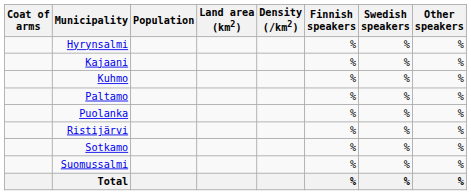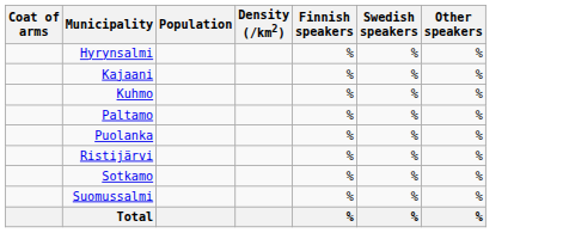 <table class="wikitable sortable" style="font-size: 90%; text-align: right; line-height: normal;">
 <tr>
 <th class="unsortable">Coat of<br>arms</th>
 <th>Municipality</th>
 <th>Population</th>
-<th>Land area<br>(km<sup>2</sup>)</th>
 <th>Density<br>(/km<sup>2</sup>)</th>
 <th>Finnish<br>speakers</th>
 <th>Swedish<br>speakers</th>
 <th>Other<br>speakers</th>
 </tr>
 <tr>
 <td></td>
 <td><a href='#'>Hyrynsalmi</a></td>
-<td></td>
 <td></td>
 <td></td>
 <td> %</td>
 <td> %</td>
 <td> %</td>
 </tr>
 <tr>
 <td></td>
 <td><a href='#'>Kajaani</a></td>
 <td></td>
 <td></td>
-<td></td>
 <td> %</td>
 <td> %</td>
 <td> %</td>
 </tr>
 <tr>
 <td></td>
 <td><a href='#'>Kuhmo</a></td>
-<td></td>
 <td></td>
 <td></td>
 <td> %</td>
 <td> %</td>
 <td> %</td>
 </tr>
 <tr>
 <td></td>
 <td><a href='#'>Paltamo</a></td>
 <td></td>
 <td></td>
-<td></td>
 <td> %</td>
 <td> %</td>
 <td> %</td>
 </tr>
 <tr>
 <td></td>
 <td><a href='#'>Puolanka</a></td>
-<td></td>
 <td></td>
 <td></td>
 <td> %</td>
 <td> %</td>
 <td> %</td>
 </tr>
 <tr>
 <td></td>
 <td><a href='#'>Ristijärvi</a></td>
 <td></td>
 <td></td>
-<td></td>
 <td> %</td>
 <td> %</td>
 <td> %</td>
 </tr>
 <tr>
 <td></td>
 <td><a href='#'>Sotkamo</a></td>
-<td></td>
 <td></td>
 <td></td>
 <td> %</td>
 <td> %</td>
 <td> %</td>
 </tr>
 <tr>
 <td></td>
 <td><a href='#'>Suomussalmi</a></td>
 <td></td>
 <td></td>
-<td></td>
 <td> %</td>
 <td> %</td>
 <td> %</td>
 </tr>
 <tr>
 <th></th>
 <th + style=text-align:right><strong>Total</strong></th>
 <th + style=text-align:right></th>
 <th + style=text-align:right></th>
-<th + style=text-align:right></th>
 <th !+ style=text-align:right> %</th>
 <th !+ style=text-align:right> %</th>
 <th !+ style=text-align:right> %</th>
 </tr>
 </table>
